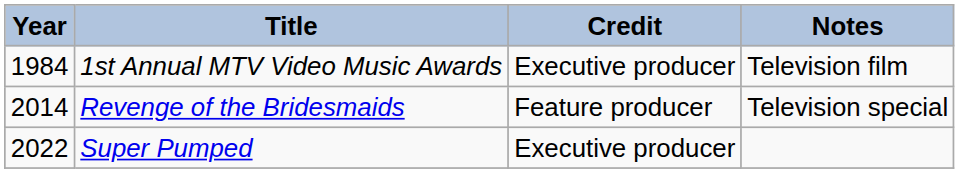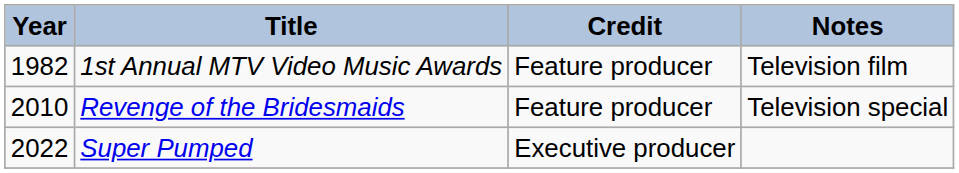 <table class="wikitable" style="font-size:95%;">
 <tr>
 <th style="background:#B0C4DE;">Year</th>
 <th style="background:#B0C4DE;">Title</th>
 <th style="background:#B0C4DE;">Credit</th>
 <th style="background:#B0C4DE;">Notes</th>
 </tr>
 <tr>
-<td>1984</td>
+<td>1982</td>
 <td><em>1st Annual MTV Video Music Awards</em></td>
-<td>Executive producer</td>
+<td>Feature producer</td>
 <td>Television film</td>
 </tr>
 <tr>
-<td>2014</td>
+<td>2010</td>
 <td><em><a href='#'>Revenge of the Bridesmaids</a></em></td>
 <td>Feature producer</td>
 <td>Television special</td>
 </tr>
 <tr>
 <td>2022</td>
 <td><em><a href='#'>Super Pumped</a></em></td>
 <td>Executive producer</td>
 <td></td>
 </tr>
 </table>
